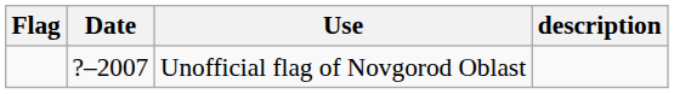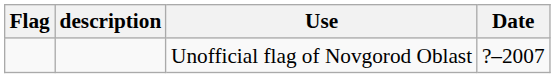 <table class="wikitable">
 <tr>
 <th>Flag</th>
+<th>description</th>
+<th>Use</th>
 <th>Date</th>
-<th>Use</th>
-<th>description</th>
 </tr>
 <tr>
 <td></td>
+<td></td>
+<td>Unofficial flag of Novgorod Oblast</td>
 <td>?–2007</td>
-<td>Unofficial flag of Novgorod Oblast</td>
-<td></td>
 </tr>
 </table>
